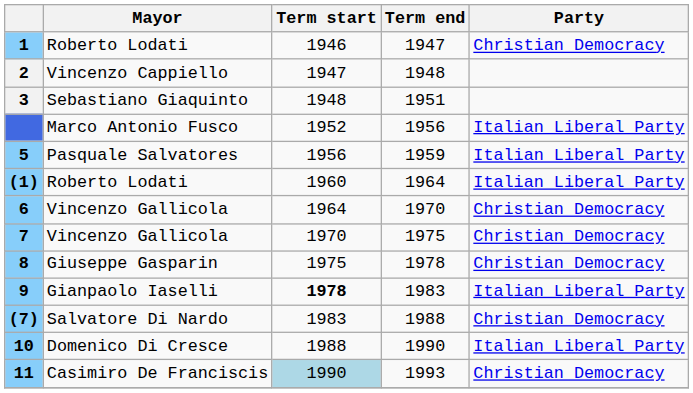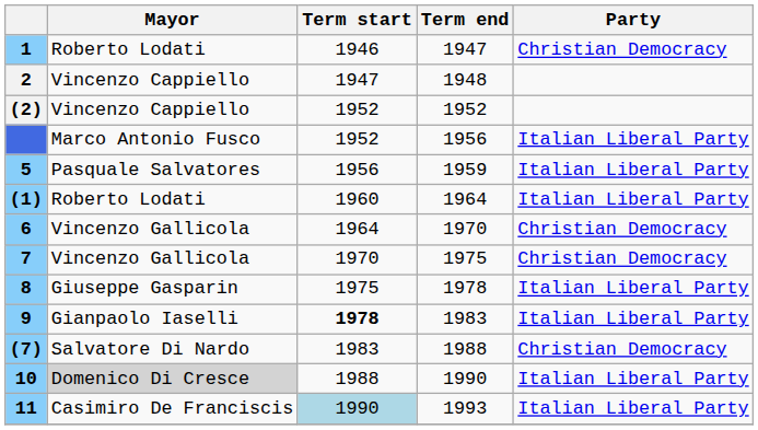 <table class="wikitable">
 <tr>
 <th class=unsortable> </th>
 <th>Mayor</th>
 <th>Term start</th>
 <th>Term end</th>
 <th>Party</th>
 </tr>
 <tr>
 <th style="background:#87CEFA;">1</th>
 <td>Roberto Lodati</td>
 <td align=center>1946</td>
 <td align=center>1947</td>
 <td><a href='#'>Christian Democracy</a></td>
 </tr>
 <tr>
 <th>2</th>
 <td>Vincenzo Cappiello</td>
 <td align=center>1947</td>
 <td align=center>1948</td>
 <td></td>
 </tr>
 <tr>
-<th>3</th>
-<td>Sebastiano Giaquinto</td>
-<td align=center>1948</td>
-<td align=center>1951</td>
+<th>(2)</th>
+<td>Vincenzo Cappiello</td>
+<td align=center>1952</td>
+<td align=center>1952</td>
 <td></td>
 </tr>
 <tr>
 <th style="background:#4169E1;"></th>
 <td>Marco Antonio Fusco</td>
 <td align=center>1952</td>
 <td align=center>1956</td>
 <td><a href='#'>Italian Liberal Party</a></td>
 </tr>
 <tr>
 <th style="background:#87CEFA;">5</th>
 <td>Pasquale Salvatores</td>
 <td align=center>1956</td>
 <td align=center>1959</td>
 <td><a href='#'>Italian Liberal Party</a></td>
 </tr>
 <tr>
 <th style="background:#87CEFA;">(1)</th>
 <td>Roberto Lodati</td>
 <td align=center>1960</td>
 <td align=center>1964</td>
 <td><a href='#'>Italian Liberal Party</a></td>
 </tr>
 <tr>
 <th style="background:#87CEFA;">6</th>
 <td>Vincenzo Gallicola</td>
 <td align=center>1964</td>
 <td align=center>1970</td>
 <td><a href='#'>Christian Democracy</a></td>
 </tr>
 <tr>
 <th style="background:#87CEFA;">7</th>
 <td>Vincenzo Gallicola</td>
 <td align=center>1970</td>
 <td align=center>1975</td>
 <td><a href='#'>Christian Democracy</a></td>
 </tr>
 <tr>
 <th style="background:#87CEFA;">8</th>
 <td>Giuseppe Gasparin</td>
 <td align=center>1975</td>
 <td align=center>1978</td>
-<td><a href='#'>Christian Democracy</a></td>
+<td><a href='#'>Italian Liberal Party</a></td>
 </tr>
 <tr>
 <th style="background:#87CEFA;">9</th>
 <td>Gianpaolo Iaselli</td>
 <td align=center><strong>1978</strong></td>
 <td align=center>1983</td>
 <td><a href='#'>Italian Liberal Party</a></td>
 </tr>
 <tr>
 <th style="background:#87CEFA;">(7)</th>
 <td>Salvatore Di Nardo</td>
 <td align=center>1983</td>
 <td align=center>1988</td>
 <td><a href='#'>Christian Democracy</a></td>
 </tr>
 <tr>
 <th style="background:#87CEFA;">10</th>
-<td>Domenico Di Cresce</td>
+<td style="background: lightgrey;">Domenico Di Cresce</td>
 <td align=center>1988</td>
 <td align=center>1990</td>
 <td><a href='#'>Italian Liberal Party</a></td>
 </tr>
 <tr>
 <th style="background:#87CEFA;">11</th>
 <td>Casimiro De Franciscis</td>
 <td align=center style="background: lightblue;">1990</td>
 <td align=center>1993</td>
-<td><a href='#'>Christian Democracy</a></td>
+<td><a href='#'>Italian Liberal Party</a></td>
 </tr>
 <tr>
 </tr>
 </table>
